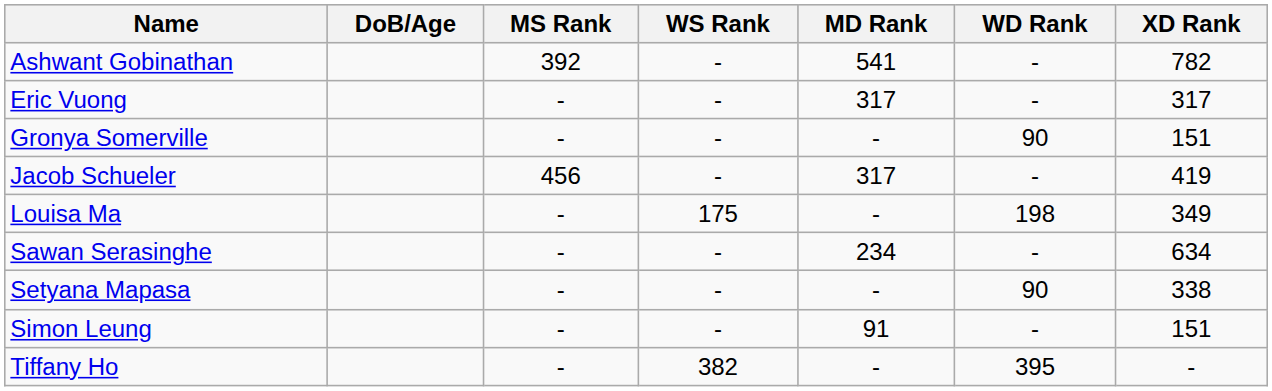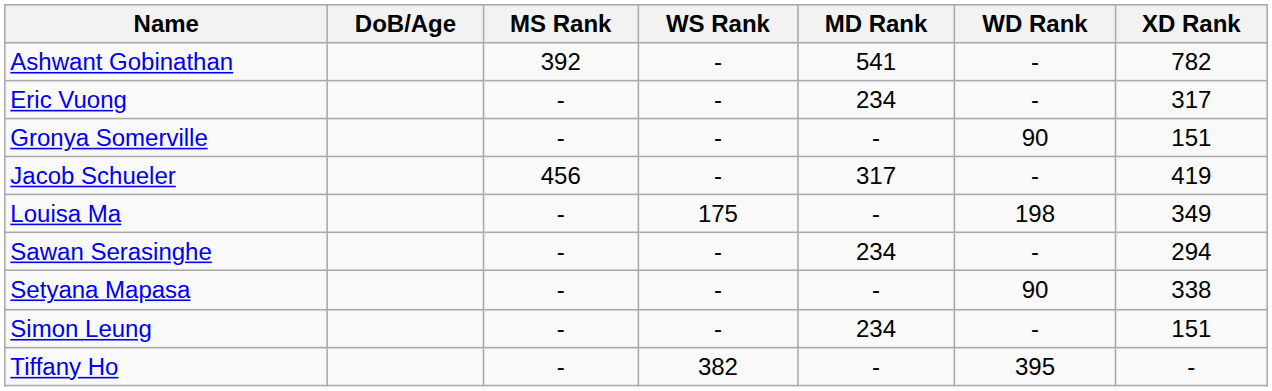 <table class="wikitable"  style="width:800px; font-size:95%; text-align:center">
 <tr>
 <th align="left">Name</th>
 <th align="left">DoB/Age</th>
 <th align="left">MS Rank</th>
 <th align="left">WS Rank</th>
 <th align="left">MD Rank</th>
 <th align="left">WD Rank</th>
 <th align="left">XD Rank</th>
 </tr>
 <tr>
 <td align="left"><a href='#'>Ashwant Gobinathan</a></td>
 <td align="left"></td>
 <td>392</td>
 <td>-</td>
 <td>541</td>
 <td>-</td>
 <td>782</td>
 </tr>
 <tr>
 <td align="left"><a href='#'>Eric Vuong</a></td>
 <td align="left"></td>
 <td>-</td>
 <td>-</td>
-<td>317</td>
+<td>234</td>
 <td>-</td>
 <td>317</td>
 </tr>
 <tr>
 <td align="left"><a href='#'>Gronya Somerville</a></td>
 <td align="left"></td>
 <td>-</td>
 <td>-</td>
 <td>-</td>
 <td>90</td>
 <td>151</td>
 </tr>
 <tr>
 <td align="left"><a href='#'>Jacob Schueler</a></td>
 <td align="left"></td>
 <td>456</td>
 <td>-</td>
 <td>317</td>
 <td>-</td>
 <td>419</td>
 </tr>
 <tr>
 <td align="left"><a href='#'>Louisa Ma</a></td>
 <td align="left"></td>
 <td>-</td>
 <td>175</td>
 <td>-</td>
 <td>198</td>
 <td>349</td>
 </tr>
 <tr>
 <td align="left"><a href='#'>Sawan Serasinghe</a></td>
 <td align="left"></td>
 <td>-</td>
 <td>-</td>
 <td>234</td>
 <td>-</td>
-<td>634</td>
+<td>294</td>
 </tr>
 <tr>
 <td align="left"><a href='#'>Setyana Mapasa</a></td>
 <td align="left"></td>
 <td>-</td>
 <td>-</td>
 <td>-</td>
 <td>90</td>
 <td>338</td>
 </tr>
 <tr>
 <td align="left"><a href='#'>Simon Leung</a></td>
 <td align="left"></td>
 <td>-</td>
 <td>-</td>
-<td>91</td>
+<td>234</td>
 <td>-</td>
 <td>151</td>
 </tr>
 <tr>
 <td align="left"><a href='#'>Tiffany Ho</a></td>
 <td align="left"></td>
 <td>-</td>
 <td>382</td>
 <td>-</td>
 <td>395</td>
 <td>-</td>
 </tr>
 </table>
